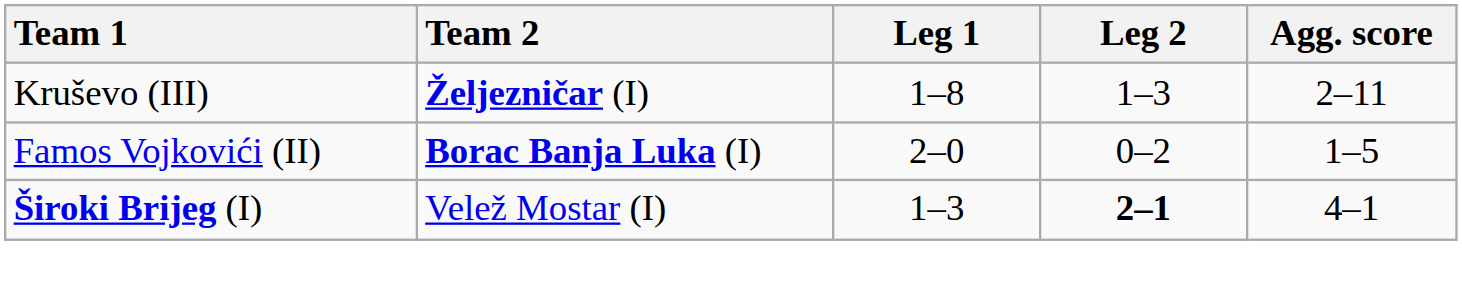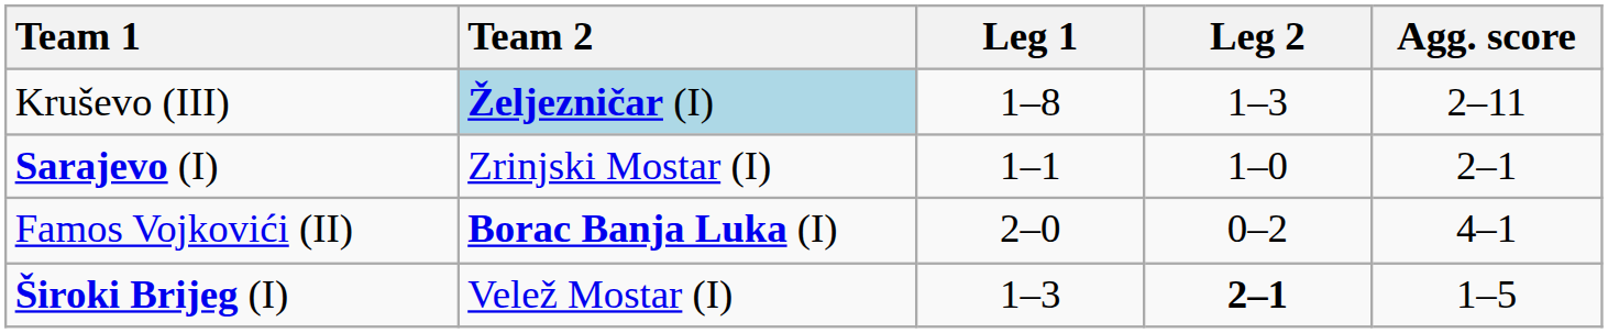 <table class="wikitable" style="width:50%">
 <tr>
 <th style="width:190px; text-align:left">Team 1</th>
 <th style="width:190px; text-align:left">Team 2</th>
 <th style="width:92px; text-align:center">Leg 1</th>
 <th style="width:92px; text-align:center">Leg 2</th>
 <th style="width:92px; text-align:center">Agg. score</th>
 </tr>
 <tr>
 <td>Kruševo (III)</td>
-<td><strong><a href='#'>Željezničar</a></strong> (I)</td>
+<td style="background: lightblue;"><strong><a href='#'>Željezničar</a></strong> (I)</td>
 <td style="text-align:center">1–8</td>
 <td style="text-align:center">1–3</td>
 <td style="text-align:center">2–11</td>
+</tr>
+<tr>
+<td><strong><a href='#'>Sarajevo</a></strong> (I)</td>
+<td><a href='#'>Zrinjski Mostar</a> (I)</td>
+<td style="text-align:center">1–1</td>
+<td style="text-align:center">1–0</td>
+<td style="text-align:center">2–1</td>
 </tr>
 <tr>
 <td><a href='#'>Famos Vojkovići</a> (II)</td>
 <td><strong><a href='#'>Borac Banja Luka</a></strong> (I)</td>
 <td style="text-align:center">2–0</td>
 <td style="text-align:center">0–2</td>
-<td style="text-align:center">1–5</td>
+<td style="text-align:center">4–1</td>
 </tr>
 <tr>
 <td><strong><a href='#'>Široki Brijeg</a></strong> (I)</td>
 <td><a href='#'>Velež Mostar</a> (I)</td>
 <td style="text-align:center">1–3</td>
 <td style="text-align:center"><strong>2–1</strong></td>
-<td style="text-align:center">4–1</td>
+<td style="text-align:center">1–5</td>
 </tr>
 </table>
